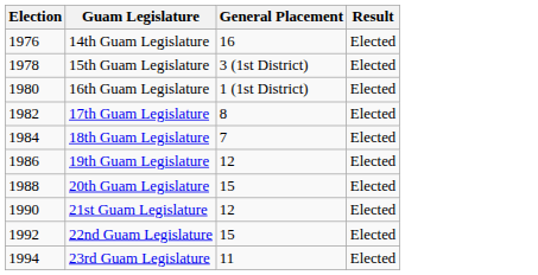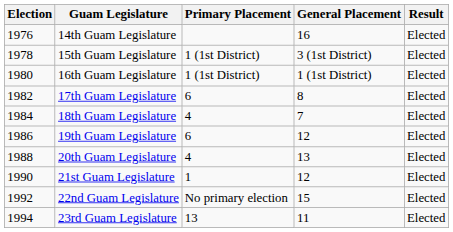 <table class="wikitable sortable" id="elections">
 <tr style="vertical-align:bottom;">
 <th>Election</th>
 <th>Guam Legislature</th>
+<th>Primary Placement</th>
 <th>General Placement</th>
 <th>Result</th>
 </tr>
 <tr>
 <td>1976</td>
 <td>14th Guam Legislature</td>
+<td></td>
 <td>16</td>
 <td>Elected</td>
 </tr>
 <tr>
 <td>1978</td>
 <td>15th Guam Legislature</td>
+<td>1 (1st District)</td>
 <td>3 (1st District)</td>
 <td>Elected</td>
 </tr>
 <tr>
 <td>1980</td>
 <td>16th Guam Legislature</td>
 <td>1 (1st District)</td>
+<td>1 (1st District)</td>
 <td>Elected</td>
 </tr>
 <tr>
 <td>1982</td>
 <td><a href='#'>17th Guam Legislature</a></td>
+<td>6</td>
 <td>8</td>
 <td>Elected</td>
 </tr>
 <tr>
 <td>1984</td>
 <td><a href='#'>18th Guam Legislature</a></td>
+<td>4</td>
 <td>7</td>
 <td>Elected</td>
 </tr>
 <tr>
 <td>1986</td>
 <td><a href='#'>19th Guam Legislature</a></td>
+<td>6</td>
 <td>12</td>
 <td>Elected</td>
 </tr>
 <tr>
 <td>1988</td>
 <td><a href='#'>20th Guam Legislature</a></td>
-<td>15</td>
+<td>4</td>
+<td>13</td>
 <td>Elected</td>
 </tr>
 <tr>
 <td>1990</td>
 <td><a href='#'>21st Guam Legislature</a></td>
+<td>1</td>
 <td>12</td>
 <td>Elected</td>
 </tr>
 <tr>
 <td>1992</td>
 <td><a href='#'>22nd Guam Legislature</a></td>
+<td>No primary election</td>
 <td>15</td>
 <td>Elected</td>
 </tr>
 <tr>
 <td>1994</td>
 <td><a href='#'>23rd Guam Legislature</a></td>
+<td>13</td>
 <td>11</td>
 <td>Elected</td>
 </tr>
 </table>
